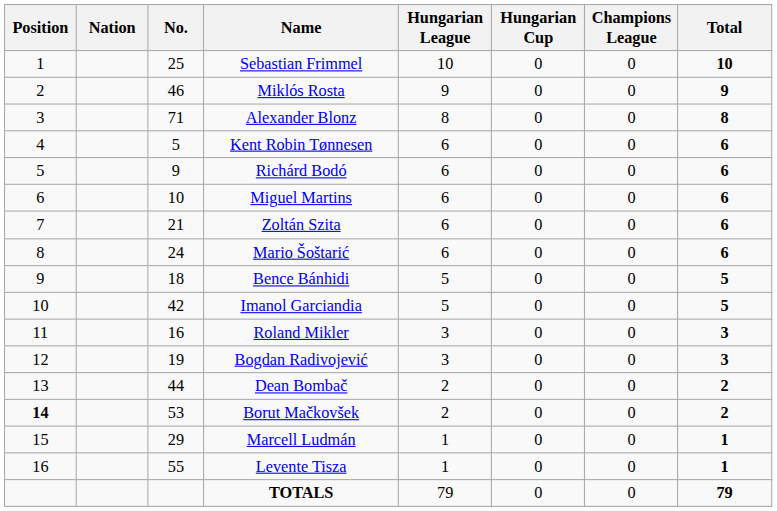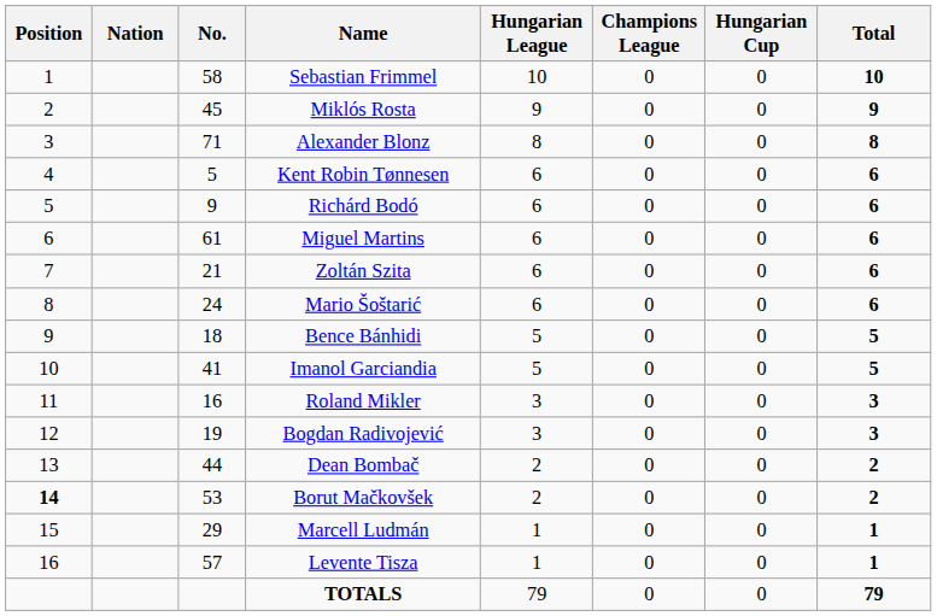 <table class="wikitable" style="font-size: 95%; text-align: center;">
 <tr>
 <th width=60>Position</th>
 <th width=60>Nation</th>
 <th width=45>No.</th>
 <th width=175>Name</th>
 <th width=80>Hungarian League</th>
+<th width=80>Champions League</th>
 <th width=80>Hungarian Cup</th>
-<th width=80>Champions League</th>
 <th width=80>Total</th>
 </tr>
 <tr>
 <td>1</td>
 <td></td>
-<td>25</td>
+<td>58</td>
 <td><a href='#'>Sebastian Frimmel</a></td>
 <td>10</td>
 <td>0</td>
 <td>0</td>
 <td><strong>10</strong></td>
 </tr>
 <tr>
 <td>2</td>
 <td></td>
-<td>46</td>
+<td>45</td>
 <td><a href='#'>Miklós Rosta</a></td>
 <td>9</td>
 <td>0</td>
 <td>0</td>
 <td><strong>9</strong></td>
 </tr>
 <tr>
 <td>3</td>
 <td></td>
 <td>71</td>
 <td><a href='#'>Alexander Blonz</a></td>
 <td>8</td>
 <td>0</td>
 <td>0</td>
 <td><strong>8</strong></td>
 </tr>
 <tr>
 <td>4</td>
 <td></td>
 <td>5</td>
 <td><a href='#'>Kent Robin Tønnesen</a></td>
 <td>6</td>
 <td>0</td>
 <td>0</td>
 <td><strong>6</strong></td>
 </tr>
 <tr>
 <td>5</td>
 <td></td>
 <td>9</td>
 <td><a href='#'>Richárd Bodó</a></td>
 <td>6</td>
 <td>0</td>
 <td>0</td>
 <td><strong>6</strong></td>
 </tr>
 <tr>
 <td>6</td>
 <td></td>
-<td>10</td>
+<td>61</td>
 <td><a href='#'>Miguel Martins</a></td>
 <td>6</td>
 <td>0</td>
 <td>0</td>
 <td><strong>6</strong></td>
 </tr>
 <tr>
 <td>7</td>
 <td></td>
 <td>21</td>
 <td><a href='#'>Zoltán Szita</a></td>
 <td>6</td>
 <td>0</td>
 <td>0</td>
 <td><strong>6</strong></td>
 </tr>
 <tr>
 <td>8</td>
 <td></td>
 <td>24</td>
 <td><a href='#'>Mario Šoštarić</a></td>
 <td>6</td>
 <td>0</td>
 <td>0</td>
 <td><strong>6</strong></td>
 </tr>
 <tr>
 <td>9</td>
 <td></td>
 <td>18</td>
 <td><a href='#'>Bence Bánhidi</a></td>
 <td>5</td>
 <td>0</td>
 <td>0</td>
 <td><strong>5</strong></td>
 </tr>
 <tr>
 <td>10</td>
 <td></td>
-<td>42</td>
+<td>41</td>
 <td><a href='#'>Imanol Garciandia</a></td>
 <td>5</td>
 <td>0</td>
 <td>0</td>
 <td><strong>5</strong></td>
 </tr>
 <tr>
 <td>11</td>
 <td></td>
 <td>16</td>
 <td><a href='#'>Roland Mikler</a></td>
 <td>3</td>
 <td>0</td>
 <td>0</td>
 <td><strong>3</strong></td>
 </tr>
 <tr>
 <td>12</td>
 <td></td>
 <td>19</td>
 <td><a href='#'>Bogdan Radivojević</a></td>
 <td>3</td>
 <td>0</td>
 <td>0</td>
 <td><strong>3</strong></td>
 </tr>
 <tr>
 <td>13</td>
 <td></td>
 <td>44</td>
 <td><a href='#'>Dean Bombač</a></td>
 <td>2</td>
 <td>0</td>
 <td>0</td>
 <td><strong>2</strong></td>
 </tr>
 <tr>
 <td><strong>14</strong></td>
 <td></td>
 <td>53</td>
 <td><a href='#'>Borut Mačkovšek</a></td>
 <td>2</td>
 <td>0</td>
 <td>0</td>
 <td><strong>2</strong></td>
 </tr>
 <tr>
 <td>15</td>
 <td></td>
 <td>29</td>
 <td><a href='#'>Marcell Ludmán</a></td>
 <td>1</td>
 <td>0</td>
 <td>0</td>
 <td><strong>1</strong></td>
 </tr>
 <tr>
 <td>16</td>
 <td></td>
-<td>55</td>
+<td>57</td>
 <td><a href='#'>Levente Tisza</a></td>
 <td>1</td>
 <td>0</td>
 <td>0</td>
 <td><strong>1</strong></td>
 </tr>
 <tr>
 <td></td>
 <td></td>
 <td></td>
 <td><strong>TOTALS</strong></td>
 <td>79</td>
 <td>0</td>
 <td>0</td>
 <td><strong>79</strong></td>
 </tr>
 </table>
